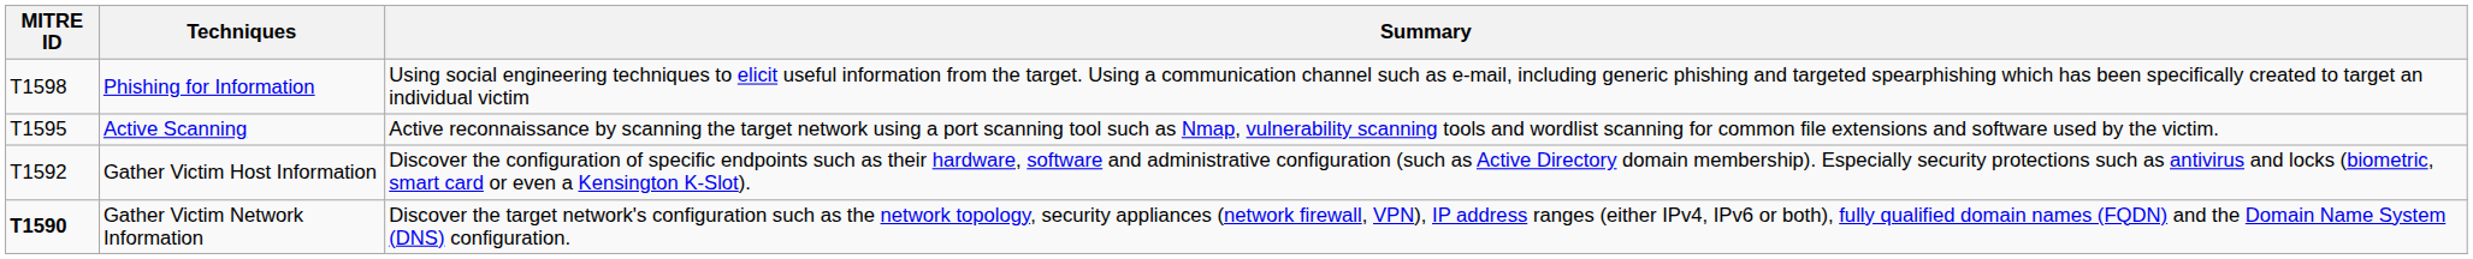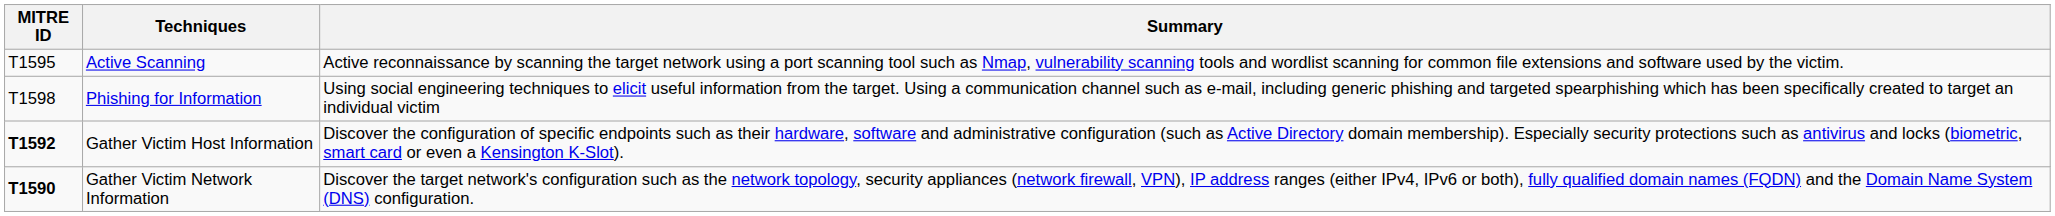 <table class="wikitable sortable">
 <tr>
 <th>MITRE ID</th>
 <th>Techniques</th>
 <th>Summary</th>
 </tr>
 <tr>
+<td>T1595</td>
+<td><a href='#'>Active Scanning</a></td>
+<td>Active reconnaissance by scanning the target network using a port scanning tool such as <a href='#'>Nmap</a>, <a href='#'>vulnerability scanning</a> tools and wordlist scanning for common file extensions and software used by the victim.</td>
+</tr>
+<tr>
 <td>T1598</td>
 <td><a href='#'>Phishing for Information</a></td>
 <td>Using social engineering techniques to <a href='#'>elicit</a> useful information from the target. Using a communication channel such as e-mail, including generic phishing and targeted spearphishing which has been specifically created to target an individual victim</td>
 </tr>
 <tr>
-<td>T1595</td>
-<td><a href='#'>Active Scanning</a></td>
-<td>Active reconnaissance by scanning the target network using a port scanning tool such as <a href='#'>Nmap</a>, <a href='#'>vulnerability scanning</a> tools and wordlist scanning for common file extensions and software used by the victim.</td>
-</tr>
-<tr>
-<td>T1592</td>
+<td><strong>T1592</strong></td>
 <td>Gather Victim Host Information</td>
 <td>Discover the configuration of specific endpoints such as their <a href='#'>hardware</a>, <a href='#'>software</a> and administrative configuration (such as <a href='#'>Active Directory</a> domain membership). Especially security protections such as <a href='#'>antivirus</a> and locks (<a href='#'>biometric</a>, <a href='#'>smart card</a> or even a <a href='#'>Kensington K-Slot</a>).</td>
 </tr>
 <tr>
 <td><strong>T1590</strong></td>
 <td>Gather Victim Network Information</td>
 <td>Discover the target network's configuration such as the <a href='#'>network topology</a>, security appliances (<a href='#'>network firewall</a>, <a href='#'>VPN</a>), <a href='#'>IP address</a> ranges (either IPv4, IPv6 or both), <a href='#'>fully qualified domain names (FQDN)</a> and the <a href='#'>Domain Name System (DNS)</a> configuration.</td>
 </tr>
 </table>
